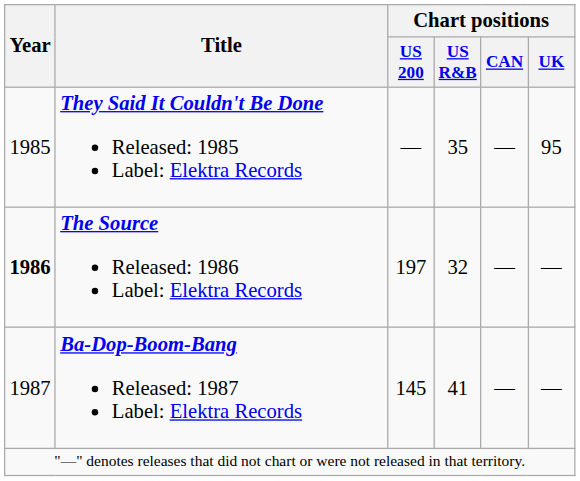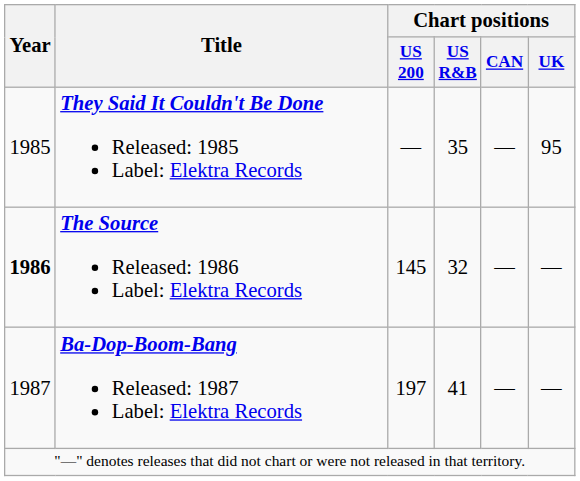 <table class="wikitable" style=text-align:center;>
 <tr>
 <th rowspan="2">Year</th>
 <th rowspan="2" width="250">Title</th>
 <th colspan="4">Chart positions</th>
 </tr>
 <tr style="font-size:smaller;">
 <th width="30"><a href='#'>US 200</a><br></th>
 <th width="30"><a href='#'>US R&B</a><br></th>
 <th width="30"><a href='#'>CAN</a></th>
 <th width="30"><a href='#'>UK</a><br></th>
 </tr>
 <tr>
 <td>1985</td>
 <td align=left><strong><em><a href='#'>They Said It Couldn't Be Done</a></em></strong><br><ul><li>Released: 1985</li><li>Label: <a href='#'>Elektra Records</a></li></ul></td>
 <td>—</td>
 <td>35</td>
 <td>—</td>
 <td>95</td>
 </tr>
 <tr>
 <td><strong>1986</strong></td>
 <td align=left><strong><em><a href='#'>The Source</a></em></strong><br><ul><li>Released: 1986</li><li>Label: <a href='#'>Elektra Records</a></li></ul></td>
-<td>197</td>
+<td>145</td>
 <td>32</td>
 <td>—</td>
 <td>—</td>
 </tr>
 <tr>
 <td>1987</td>
 <td align=left><strong><em><a href='#'>Ba-Dop-Boom-Bang</a></em></strong><br><ul><li>Released: 1987</li><li>Label: <a href='#'>Elektra Records</a></li></ul></td>
-<td>145</td>
+<td>197</td>
 <td>41</td>
 <td>—</td>
 <td>—</td>
 </tr>
 <tr>
 <td colspan="6" style="text-align:center; font-size:9pt;">"—" denotes releases that did not chart or were not released in that territory.</td>
 </tr>
 </table>
